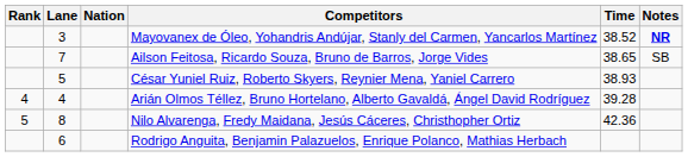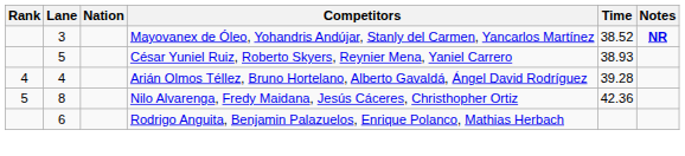 <table class="wikitable sortable" style="text-align:center; font-size:95%">
 <tr>
 <th>Rank</th>
 <th>Lane</th>
 <th>Nation</th>
 <th>Competitors</th>
 <th>Time</th>
 <th>Notes</th>
 </tr>
 <tr>
 <td></td>
 <td>3</td>
 <td align=left></td>
 <td align=left><a href='#'>Mayovanex de Óleo</a>, <a href='#'>Yohandris Andújar</a>, <a href='#'>Stanly del Carmen</a>, <a href='#'>Yancarlos Martínez</a></td>
 <td>38.52</td>
 <td><strong><a href='#'>NR</a></strong></td>
-</tr>
-<tr>
-<td></td>
-<td>7</td>
-<td align=left></td>
-<td align=left><a href='#'>Ailson Feitosa</a>, <a href='#'>Ricardo Souza</a>, <a href='#'>Bruno de Barros</a>, <a href='#'>Jorge Vides</a></td>
-<td>38.65</td>
-<td>SB</td>
 </tr>
 <tr>
 <td></td>
 <td>5</td>
 <td align=left></td>
 <td align=left><a href='#'>César Yuniel Ruiz</a>, <a href='#'>Roberto Skyers</a>, <a href='#'>Reynier Mena</a>, <a href='#'>Yaniel Carrero</a></td>
 <td>38.93</td>
 <td></td>
 </tr>
 <tr>
 <td>4</td>
 <td>4</td>
 <td align=left></td>
 <td align=left><a href='#'>Arián Olmos Téllez</a>, <a href='#'>Bruno Hortelano</a>, <a href='#'>Alberto Gavaldá</a>, <a href='#'>Ángel David Rodríguez</a></td>
 <td>39.28</td>
 <td></td>
 </tr>
 <tr>
 <td>5</td>
 <td>8</td>
 <td align=left></td>
 <td align=left><a href='#'>Nilo Alvarenga</a>, <a href='#'>Fredy Maidana</a>, <a href='#'>Jesús Cáceres</a>, <a href='#'>Christhopher Ortiz</a></td>
 <td>42.36</td>
 <td></td>
 </tr>
 <tr>
 <td></td>
 <td>6</td>
 <td align=left></td>
 <td align=left><a href='#'>Rodrigo Anguita</a>, <a href='#'>Benjamin Palazuelos</a>, <a href='#'>Enrique Polanco</a>, <a href='#'>Mathias Herbach</a></td>
 <td></td>
 <td></td>
 </tr>
 </table>
